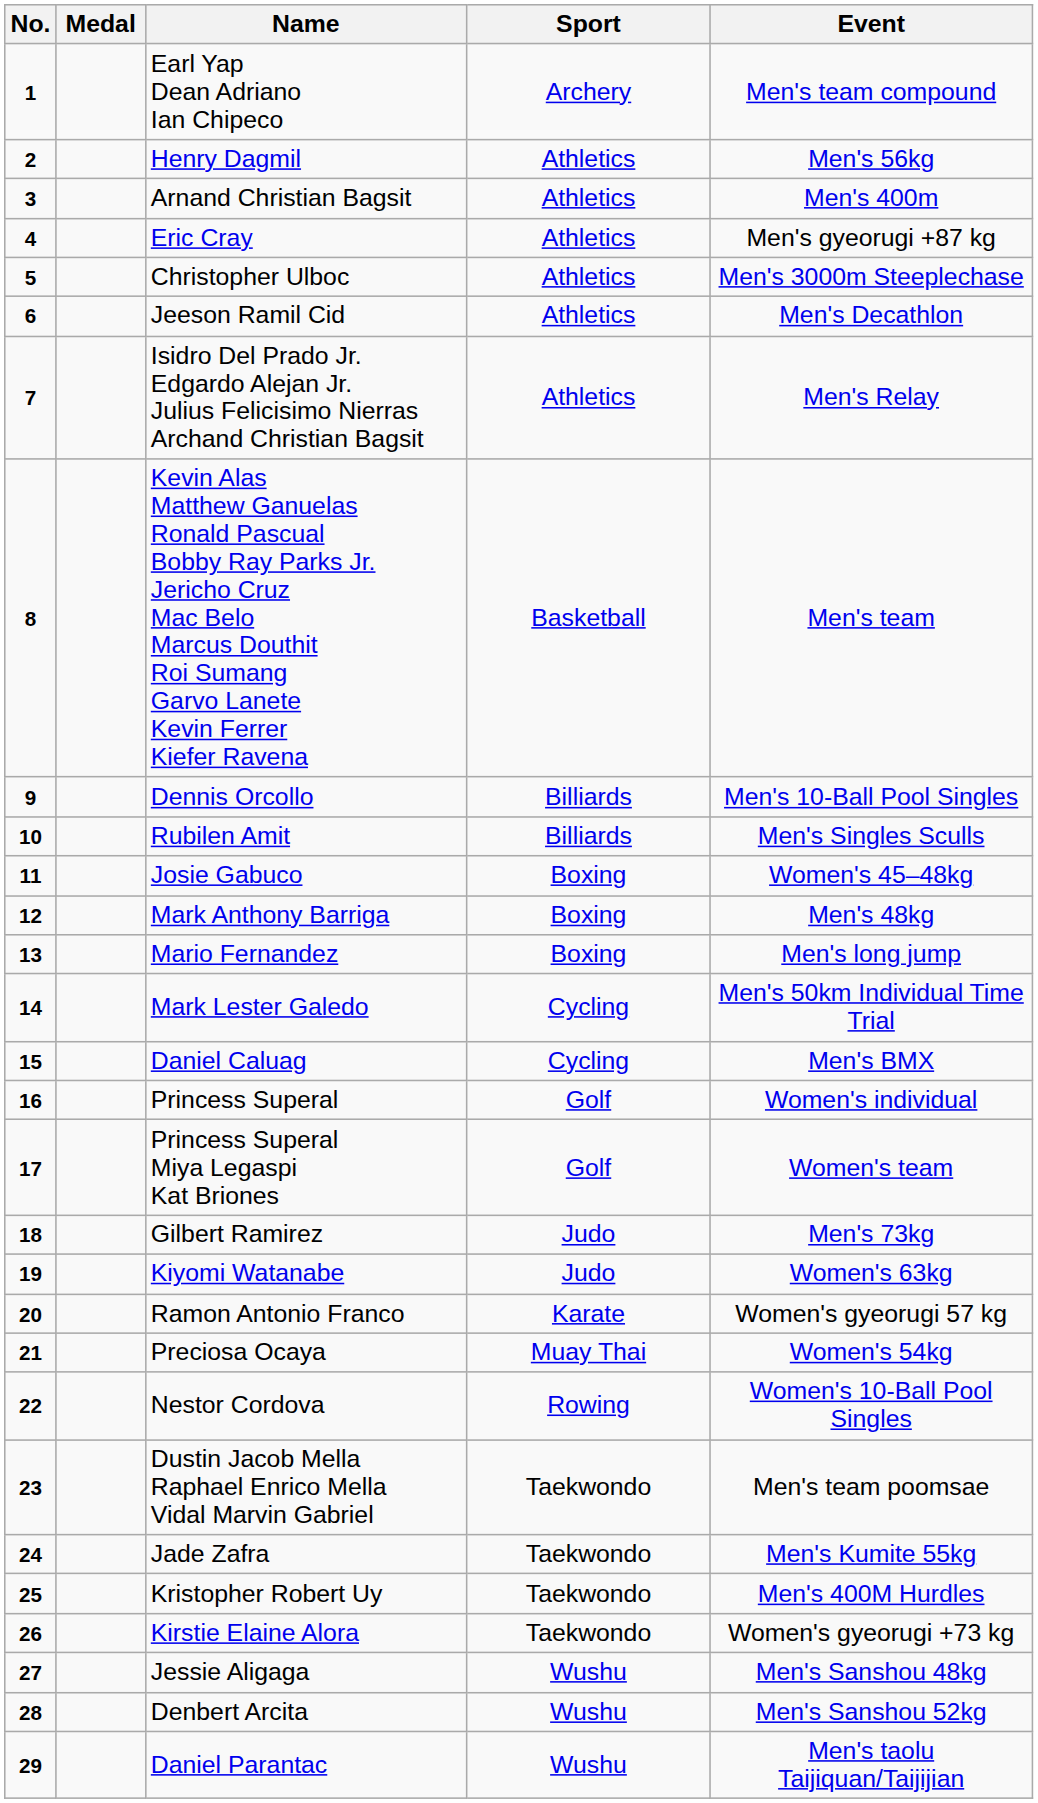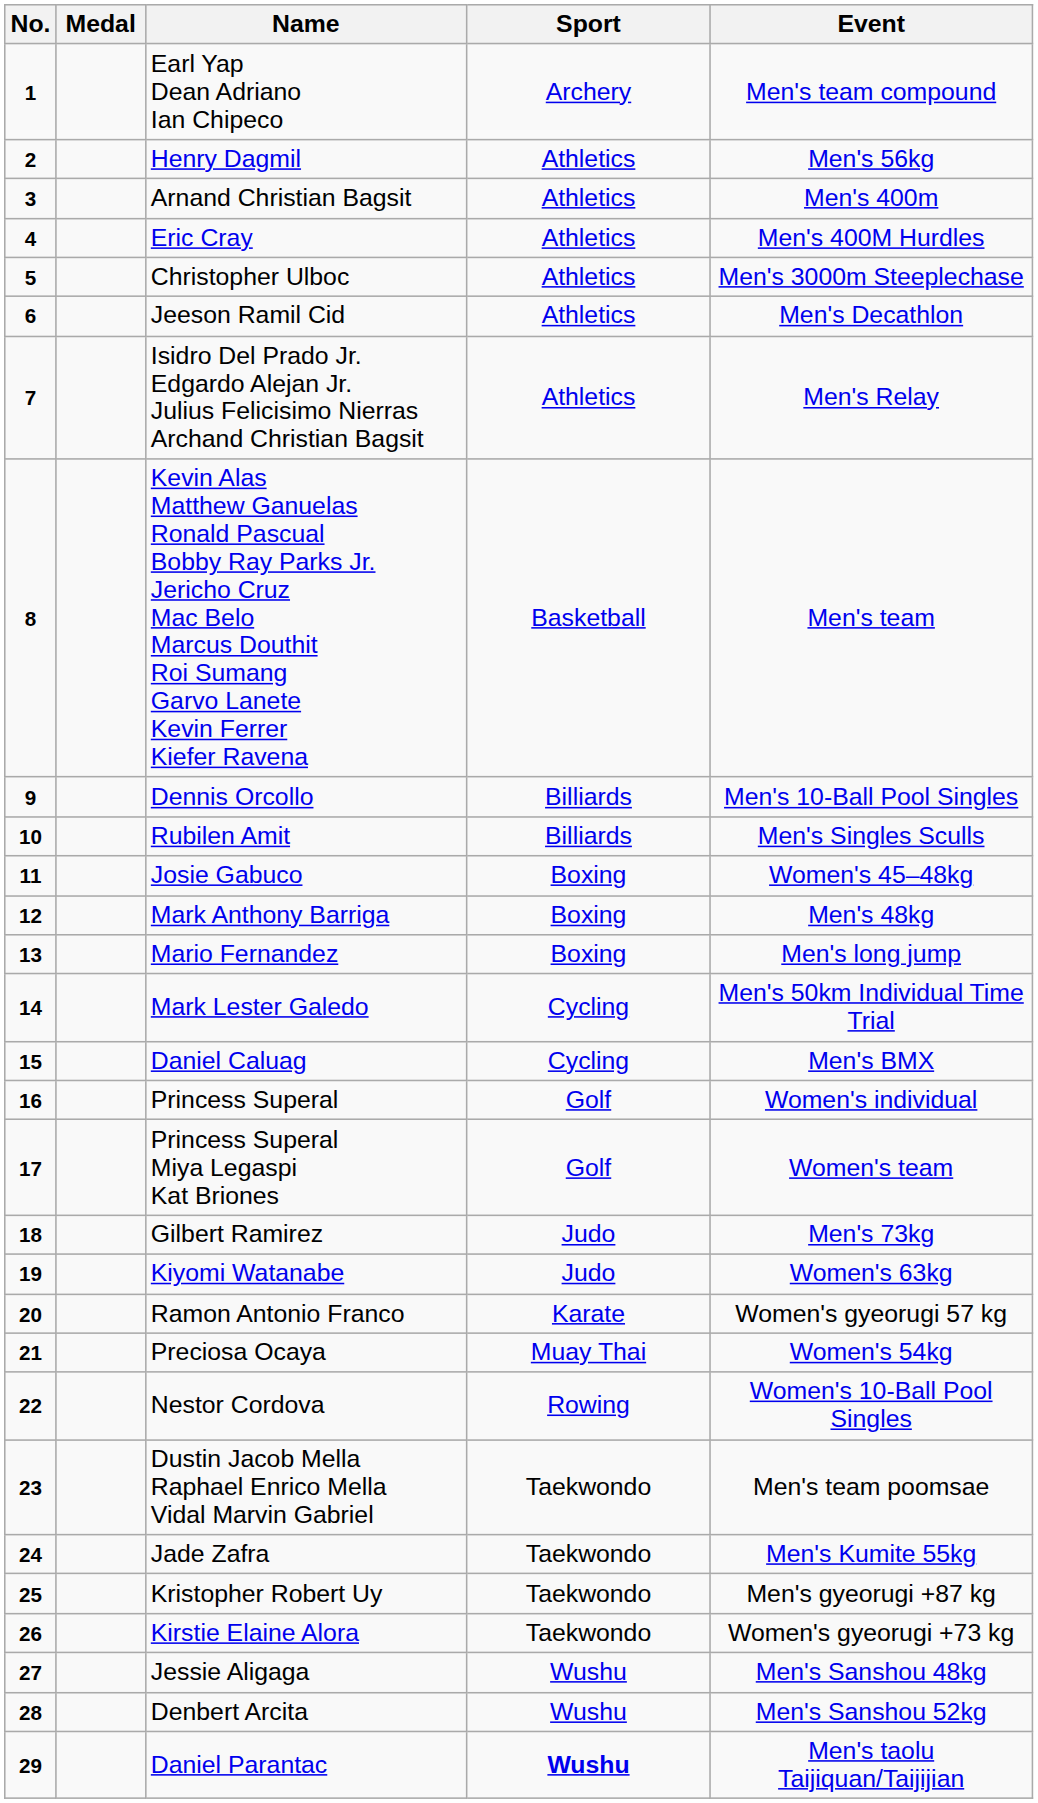 <table class="wikitable sortable" style="font-size:100%; text-align:center;">
 <tr>
 <th width="10">No.</th>
 <th width="50">Medal</th>
 <th width="200">Name</th>
 <th width="150">Sport</th>
 <th width="200">Event</th>
 </tr>
 <tr>
 <td><small><strong>1</strong></small></td>
 <td></td>
 <td align=left>Earl Yap<br>Dean Adriano<br>Ian Chipeco</td>
 <td> <a href='#'>Archery</a></td>
 <td><a href='#'>Men's team compound</a></td>
 </tr>
 <tr>
 <td><small><strong>2</strong></small></td>
 <td></td>
 <td align=left><a href='#'>Henry Dagmil</a></td>
 <td> <a href='#'>Athletics</a></td>
 <td><a href='#'>Men's 56kg</a></td>
 </tr>
 <tr>
 <td><small><strong>3</strong></small></td>
 <td></td>
 <td align=left>Arnand Christian Bagsit</td>
 <td> <a href='#'>Athletics</a></td>
 <td><a href='#'>Men's 400m</a></td>
 </tr>
 <tr>
 <td><small><strong>4</strong></small></td>
 <td></td>
 <td align=left><a href='#'>Eric Cray</a></td>
 <td> <a href='#'>Athletics</a></td>
-<td>Men's gyeorugi +87 kg</td>
+<td><a href='#'>Men's 400M Hurdles</a></td>
 </tr>
 <tr>
 <td><small><strong>5</strong></small></td>
 <td></td>
 <td align=left>Christopher Ulboc</td>
 <td> <a href='#'>Athletics</a></td>
 <td><a href='#'>Men's 3000m Steeplechase</a></td>
 </tr>
 <tr>
 <td><small><strong>6</strong></small></td>
 <td></td>
 <td align=left>Jeeson Ramil Cid</td>
 <td> <a href='#'>Athletics</a></td>
 <td><a href='#'>Men's Decathlon</a></td>
 </tr>
 <tr>
 <td><small><strong>7</strong></small></td>
 <td></td>
 <td align=left>Isidro Del Prado Jr.<br>Edgardo Alejan Jr.<br>Julius Felicisimo Nierras<br>Archand Christian Bagsit</td>
 <td> <a href='#'>Athletics</a></td>
 <td><a href='#'>Men's  Relay</a></td>
 </tr>
 <tr>
 <td><small><strong>8</strong></small></td>
 <td></td>
 <td align=left><a href='#'>Kevin Alas</a><br><a href='#'>Matthew Ganuelas</a><br><a href='#'>Ronald Pascual</a><br><a href='#'>Bobby Ray Parks Jr.</a><br><a href='#'>Jericho Cruz</a><br><a href='#'>Mac Belo</a><br><a href='#'>Marcus Douthit</a><br><a href='#'>Roi Sumang</a><br><a href='#'>Garvo Lanete</a><br><a href='#'>Kevin Ferrer</a><br><a href='#'>Kiefer Ravena</a></td>
 <td> <a href='#'>Basketball</a></td>
 <td><a href='#'>Men's team</a></td>
 </tr>
 <tr>
 <td><small><strong>9</strong></small></td>
 <td></td>
 <td align=left><a href='#'>Dennis Orcollo</a></td>
 <td> <a href='#'>Billiards</a></td>
 <td><a href='#'>Men's 10-Ball Pool Singles</a></td>
 </tr>
 <tr>
 <td><small><strong>10</strong></small></td>
 <td></td>
 <td align=left><a href='#'>Rubilen Amit</a></td>
 <td> <a href='#'>Billiards</a></td>
 <td><a href='#'>Men's Singles Sculls</a></td>
 </tr>
 <tr>
 <td><small><strong>11</strong></small></td>
 <td></td>
 <td align=left><a href='#'>Josie Gabuco</a></td>
 <td> <a href='#'>Boxing</a></td>
 <td><a href='#'>Women's 45–48kg</a></td>
 </tr>
 <tr>
 <td><small><strong>12</strong></small></td>
 <td></td>
 <td align=left><a href='#'>Mark Anthony Barriga</a></td>
 <td> <a href='#'>Boxing</a></td>
 <td><a href='#'>Men's 48kg</a></td>
 </tr>
 <tr>
 <td><small><strong>13</strong></small></td>
 <td></td>
 <td align=left><a href='#'>Mario Fernandez</a></td>
 <td> <a href='#'>Boxing</a></td>
 <td><a href='#'>Men's long jump</a></td>
 </tr>
 <tr>
 <td><small><strong>14</strong></small></td>
 <td></td>
 <td align=left><a href='#'>Mark Lester Galedo</a></td>
 <td> <a href='#'>Cycling</a></td>
 <td><a href='#'>Men's 50km Individual Time Trial</a></td>
 </tr>
 <tr>
 <td><small><strong>15</strong></small></td>
 <td></td>
 <td align=left><a href='#'>Daniel Caluag</a></td>
 <td> <a href='#'>Cycling</a></td>
 <td><a href='#'>Men's BMX</a></td>
 </tr>
 <tr>
 <td><small><strong>16</strong></small></td>
 <td></td>
 <td align=left>Princess Superal</td>
 <td> <a href='#'>Golf</a></td>
 <td><a href='#'>Women's individual</a></td>
 </tr>
 <tr>
 <td><small><strong>17</strong></small></td>
 <td></td>
 <td align=left>Princess Superal<br>Miya Legaspi<br>Kat Briones</td>
 <td> <a href='#'>Golf</a></td>
 <td><a href='#'>Women's team</a></td>
 </tr>
 <tr>
 <td><small><strong>18</strong></small></td>
 <td></td>
 <td align=left>Gilbert Ramirez</td>
 <td> <a href='#'>Judo</a></td>
 <td><a href='#'>Men's 73kg</a></td>
 </tr>
 <tr>
 <td><small><strong>19</strong></small></td>
 <td></td>
 <td align=left><a href='#'>Kiyomi Watanabe</a></td>
 <td> <a href='#'>Judo</a></td>
 <td><a href='#'>Women's 63kg</a></td>
 </tr>
 <tr>
 <td><small><strong>20</strong></small></td>
 <td></td>
 <td align=left>Ramon Antonio Franco</td>
 <td> <a href='#'>Karate</a></td>
 <td>Women's gyeorugi 57 kg</td>
 </tr>
 <tr>
 <td><small><strong>21</strong></small></td>
 <td></td>
 <td align=left>Preciosa Ocaya</td>
 <td> <a href='#'>Muay Thai</a></td>
 <td><a href='#'>Women's 54kg</a></td>
 </tr>
 <tr>
 <td><small><strong>22</strong></small></td>
 <td></td>
 <td align=left>Nestor Cordova</td>
 <td> <a href='#'>Rowing</a></td>
 <td><a href='#'>Women's 10-Ball Pool Singles</a></td>
 </tr>
 <tr>
 <td><small><strong>23</strong></small></td>
 <td></td>
 <td align=left>Dustin Jacob Mella<br>Raphael Enrico Mella<br>Vidal Marvin Gabriel</td>
 <td> Taekwondo</td>
 <td>Men's team poomsae</td>
 </tr>
 <tr>
 <td><small><strong>24</strong></small></td>
 <td></td>
 <td align=left>Jade Zafra</td>
 <td> Taekwondo</td>
 <td><a href='#'>Men's Kumite 55kg</a></td>
 </tr>
 <tr>
 <td><small><strong>25</strong></small></td>
 <td></td>
 <td align=left>Kristopher Robert Uy</td>
 <td> Taekwondo</td>
-<td><a href='#'>Men's 400M Hurdles</a></td>
+<td>Men's gyeorugi +87 kg</td>
 </tr>
 <tr>
 <td><small><strong>26</strong></small></td>
 <td></td>
 <td align=left><a href='#'>Kirstie Elaine Alora</a></td>
 <td> Taekwondo</td>
 <td>Women's gyeorugi +73 kg</td>
 </tr>
 <tr>
 <td><small><strong>27</strong></small></td>
 <td></td>
 <td align=left>Jessie Aligaga</td>
 <td> <a href='#'>Wushu</a></td>
 <td><a href='#'>Men's Sanshou 48kg</a></td>
 </tr>
 <tr>
 <td><small><strong>28</strong></small></td>
 <td></td>
 <td align=left>Denbert Arcita</td>
 <td> <a href='#'>Wushu</a></td>
 <td><a href='#'>Men's Sanshou 52kg</a></td>
 </tr>
 <tr>
 <td><small><strong>29</strong></small></td>
 <td></td>
 <td align=left><a href='#'>Daniel Parantac</a></td>
-<td> <a href='#'>Wushu</a></td>
+<td><strong> <a href='#'>Wushu</a></strong></td>
 <td><a href='#'>Men's taolu Taijiquan/Taijijian</a></td>
 </tr>
 </table>
